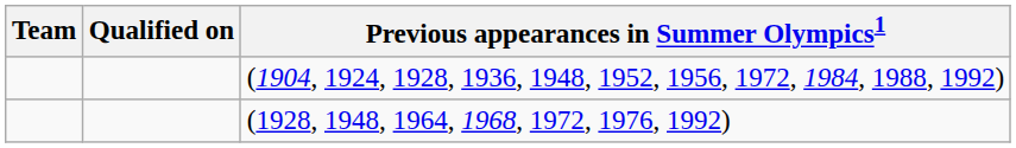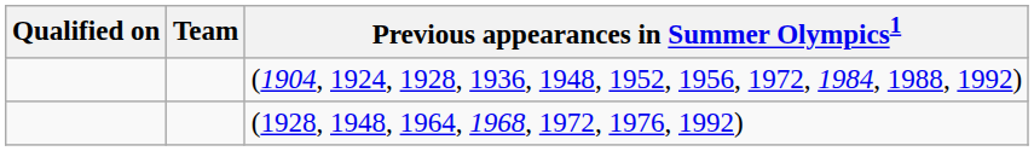 <table class="wikitable sortable">
 <tr>
+<th>Qualified on</th>
 <th>Team</th>
-<th>Qualified on</th>
 <th data-sort-type="number">Previous appearances in <a href='#'>Summer Olympics</a><sup><strong><a href='#'>1</a></strong></sup></th>
 </tr>
 <tr>
 <td></td>
 <td></td>
 <td> (<em><a href='#'>1904</a></em>, <a href='#'>1924</a>, <a href='#'>1928</a>, <a href='#'>1936</a>, <a href='#'>1948</a>, <a href='#'>1952</a>, <a href='#'>1956</a>, <a href='#'>1972</a>, <em><a href='#'>1984</a></em>, <a href='#'>1988</a>, <a href='#'>1992</a>)</td>
 </tr>
 <tr>
 <td></td>
 <td></td>
 <td> (<a href='#'>1928</a>, <a href='#'>1948</a>, <a href='#'>1964</a>, <em><a href='#'>1968</a></em>, <a href='#'>1972</a>, <a href='#'>1976</a>, <a href='#'>1992</a>)</td>
 </tr>
 </table>
